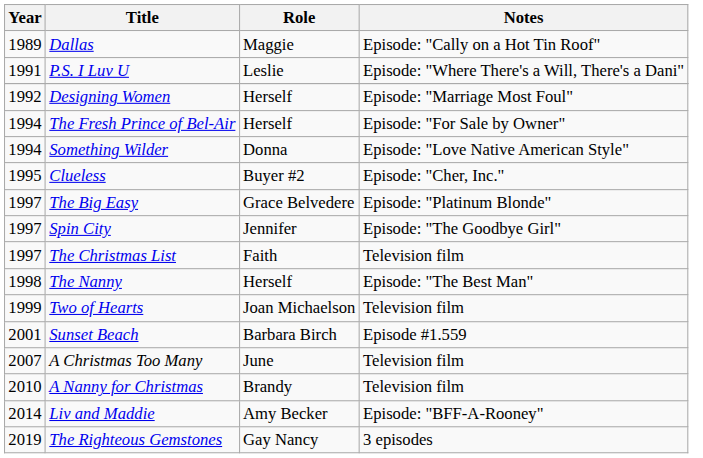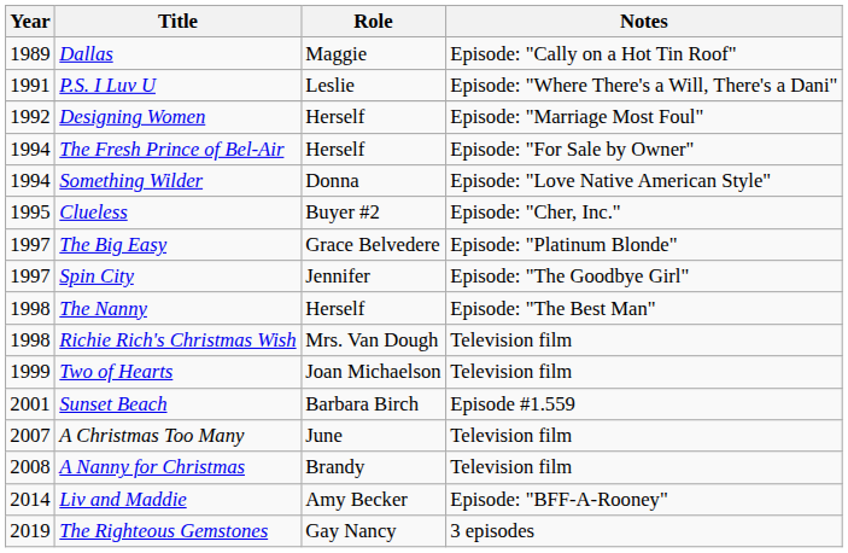 <table class="wikitable">
 <tr>
 <th>Year</th>
 <th>Title</th>
 <th>Role</th>
 <th>Notes</th>
 </tr>
 <tr>
 <td>1989</td>
 <td><em><a href='#'>Dallas</a></em></td>
 <td>Maggie</td>
 <td>Episode: "Cally on a Hot Tin Roof"</td>
 </tr>
 <tr>
 <td>1991</td>
 <td><em><a href='#'>P.S. I Luv U</a></em></td>
 <td>Leslie</td>
 <td>Episode: "Where There's a Will, There's a Dani"</td>
 </tr>
 <tr>
 </tr>
 <tr>
 <td>1992</td>
 <td><em><a href='#'>Designing Women</a></em></td>
 <td>Herself</td>
 <td>Episode: "Marriage Most Foul"</td>
 </tr>
 <tr>
 <td>1994</td>
 <td><em><a href='#'>The Fresh Prince of Bel-Air</a></em></td>
 <td>Herself</td>
 <td>Episode: "For Sale by Owner"</td>
 </tr>
 <tr>
 <td>1994</td>
 <td><em><a href='#'>Something Wilder</a></em></td>
 <td>Donna</td>
 <td>Episode: "Love Native American Style"</td>
 </tr>
 <tr>
 <td>1995</td>
 <td><a href='#'><em>Clueless</em></a></td>
 <td>Buyer #2</td>
 <td>Episode: "Cher, Inc."</td>
 </tr>
 <tr>
 <td>1997</td>
 <td><a href='#'><em>The Big Easy</em></a></td>
 <td>Grace Belvedere</td>
 <td>Episode: "Platinum Blonde"</td>
 </tr>
 <tr>
 <td>1997</td>
 <td><em><a href='#'>Spin City</a></em></td>
 <td>Jennifer</td>
 <td>Episode: "The Goodbye Girl"</td>
 </tr>
 <tr>
-<td>1997</td>
-<td><em><a href='#'>The Christmas List</a></em></td>
-<td>Faith</td>
-<td>Television film</td>
-</tr>
-<tr>
 <td>1998</td>
 <td><em><a href='#'>The Nanny</a></em></td>
 <td>Herself</td>
 <td>Episode: "The Best Man"</td>
+</tr>
+<tr>
+<td>1998</td>
+<td><em><a href='#'>Richie Rich's Christmas Wish</a></em></td>
+<td>Mrs. Van Dough</td>
+<td>Television film</td>
 </tr>
 <tr>
 <td>1999</td>
 <td><a href='#'><em>Two of Hearts</em></a></td>
 <td>Joan Michaelson</td>
 <td>Television film</td>
 </tr>
 <tr>
 <td>2001</td>
 <td><a href='#'><em>Sunset Beach</em></a></td>
 <td>Barbara Birch</td>
 <td>Episode #1.559</td>
 </tr>
 <tr>
 <td>2007</td>
 <td><em>A Christmas Too Many</em></td>
 <td>June</td>
 <td>Television film</td>
 </tr>
 <tr>
-<td>2010</td>
+<td>2008</td>
 <td><em><a href='#'>A Nanny for Christmas</a></em></td>
 <td>Brandy</td>
 <td>Television film</td>
 </tr>
 <tr>
 <td>2014</td>
 <td><em><a href='#'>Liv and Maddie</a></em></td>
 <td>Amy Becker</td>
 <td>Episode: "BFF-A-Rooney"</td>
 </tr>
 <tr>
 <td>2019</td>
 <td><em><a href='#'>The Righteous Gemstones</a></em></td>
 <td>Gay Nancy</td>
 <td>3 episodes</td>
 </tr>
 </table>
